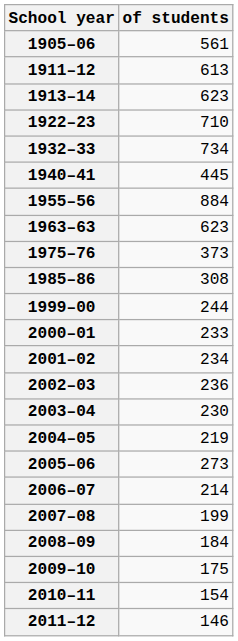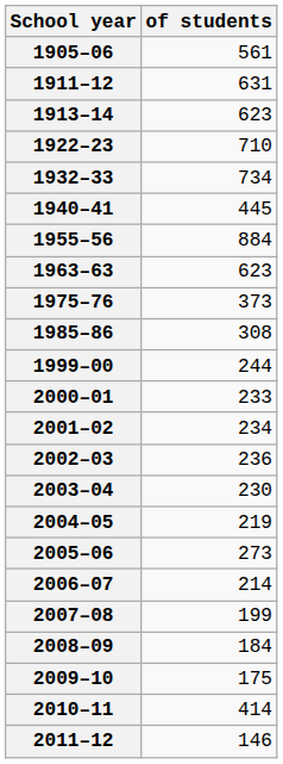 <table class="wikitable sortable" style="text-align:right;">
 <tr>
 <th scope="col">School year</th>
 <th scope="col"> of students</th>
 </tr>
 <tr>
 <th scope="row">1905–06</th>
 <td>561</td>
 </tr>
 <tr>
 <th scope="row">1911–12</th>
-<td>613</td>
+<td>631</td>
 </tr>
 <tr>
 <th scope="row">1913–14</th>
 <td>623</td>
 </tr>
 <tr>
 <th scope="row">1922–23</th>
 <td>710</td>
 </tr>
 <tr>
 <th scope="row">1932–33</th>
 <td>734</td>
 </tr>
 <tr>
 <th scope="row">1940–41</th>
 <td>445</td>
 </tr>
 <tr>
 <th scope="row">1955–56</th>
 <td>884</td>
 </tr>
 <tr>
 <th scope="row">1963–63</th>
 <td>623</td>
 </tr>
 <tr>
 <th scope="row">1975–76</th>
 <td>373</td>
 </tr>
 <tr>
 <th scope="row">1985–86</th>
 <td>308</td>
 </tr>
 <tr>
 <th scope="row">1999–00</th>
 <td>244</td>
 </tr>
 <tr>
 <th scope="row">2000–01</th>
 <td>233</td>
 </tr>
 <tr>
 <th scope="row">2001–02</th>
 <td>234</td>
 </tr>
 <tr>
 <th scope="row">2002–03</th>
 <td>236</td>
 </tr>
 <tr>
 <th scope="row">2003–04</th>
 <td>230</td>
 </tr>
 <tr>
 <th scope="row">2004–05</th>
 <td>219</td>
 </tr>
 <tr>
 <th scope="row">2005–06</th>
 <td>273</td>
 </tr>
 <tr>
 <th scope="row">2006–07</th>
 <td>214</td>
 </tr>
 <tr>
 <th scope="row">2007–08</th>
 <td>199</td>
 </tr>
 <tr>
 <th scope="row">2008–09</th>
 <td>184</td>
 </tr>
 <tr>
 <th scope="row">2009–10</th>
 <td>175</td>
 </tr>
 <tr>
 <th scope="row">2010–11</th>
-<td>154</td>
+<td>414</td>
 </tr>
 <tr>
 <th scope="row">2011–12</th>
 <td>146</td>
 </tr>
 </table>
